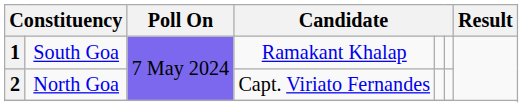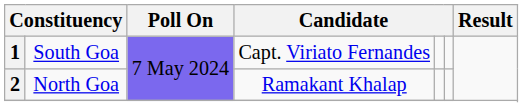 <table class="wikitable " style="text-align:center;">
 <tr>
 <th colspan="2">Constituency</th>
 <th>Poll On</th>
 <th colspan="3">Candidate</th>
 <th>Result</th>
 </tr>
 <tr>
 <th>1</th>
 <td><a href='#'>South Goa</a></td>
 <td rowspan="2" bgcolor=#7B68EE>7 May 2024</td>
-<td><a href='#'>Ramakant Khalap</a></td>
+<td>Capt. <a href='#'>Viriato Fernandes</a></td>
 <td></td>
 <td></td>
 </tr>
 <tr>
 <th>2</th>
 <td><a href='#'>North Goa</a></td>
-<td>Capt. <a href='#'>Viriato Fernandes</a></td>
+<td><a href='#'>Ramakant Khalap</a></td>
 <td></td>
 <td></td>
 </tr>
 <tr>
 </tr>
 </table>
